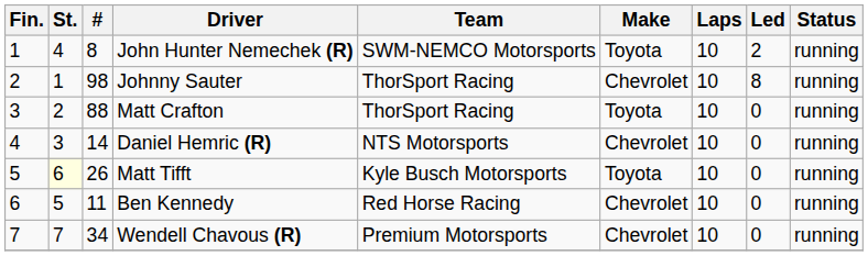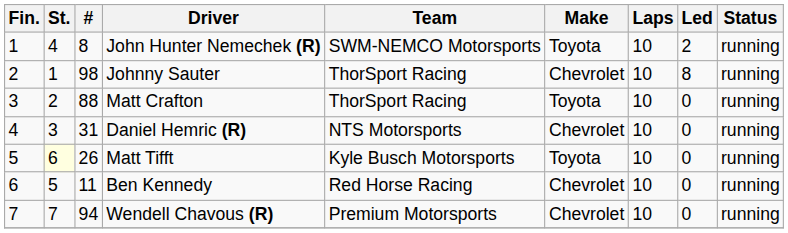 <table class="sortable wikitable" border="1">
 <tr>
 <th>Fin.</th>
 <th>St.</th>
 <th>#</th>
 <th>Driver</th>
 <th>Team</th>
 <th>Make</th>
 <th>Laps</th>
 <th>Led</th>
 <th>Status</th>
 </tr>
 <tr>
 <td>1</td>
 <td>4</td>
 <td>8</td>
 <td>John Hunter Nemechek <strong>(R)</strong></td>
 <td>SWM-NEMCO Motorsports</td>
 <td>Toyota</td>
 <td>10</td>
 <td>2</td>
 <td>running</td>
 </tr>
 <tr>
 <td>2</td>
 <td>1</td>
 <td>98</td>
 <td>Johnny Sauter</td>
 <td>ThorSport Racing</td>
 <td>Chevrolet</td>
 <td>10</td>
 <td>8</td>
 <td>running</td>
 </tr>
 <tr>
 <td>3</td>
 <td>2</td>
 <td>88</td>
 <td>Matt Crafton</td>
 <td>ThorSport Racing</td>
 <td>Toyota</td>
 <td>10</td>
 <td>0</td>
 <td>running</td>
 </tr>
 <tr>
 <td>4</td>
 <td>3</td>
-<td>14</td>
+<td>31</td>
 <td>Daniel Hemric <strong>(R)</strong></td>
 <td>NTS Motorsports</td>
 <td>Chevrolet</td>
 <td>10</td>
 <td>0</td>
 <td>running</td>
 </tr>
 <tr>
 <td>5</td>
 <td style="background: lightyellow;">6</td>
 <td>26</td>
 <td>Matt Tifft</td>
 <td>Kyle Busch Motorsports</td>
 <td>Toyota</td>
 <td>10</td>
 <td>0</td>
 <td>running</td>
 </tr>
 <tr>
 <td>6</td>
 <td>5</td>
 <td>11</td>
 <td>Ben Kennedy</td>
 <td>Red Horse Racing</td>
 <td>Chevrolet</td>
 <td>10</td>
 <td>0</td>
 <td>running</td>
 </tr>
 <tr>
 <td>7</td>
 <td>7</td>
-<td>34</td>
+<td>94</td>
 <td>Wendell Chavous <strong>(R)</strong></td>
 <td>Premium Motorsports</td>
 <td>Chevrolet</td>
 <td>10</td>
 <td>0</td>
 <td>running</td>
 </tr>
 <tr>
 </tr>
 </table>
